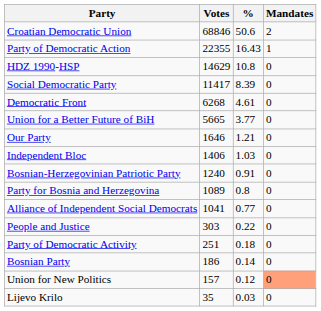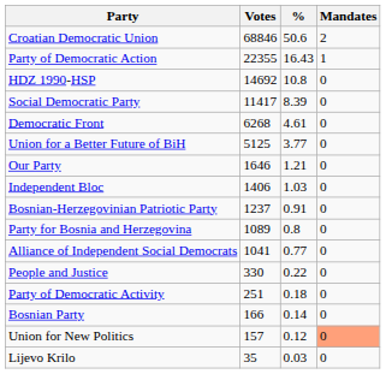 <table class="wikitable" style ="text-align: left">
 <tr>
 <th>Party</th>
 <th>Votes</th>
 <th>%</th>
 <th>Mandates</th>
 </tr>
 <tr>
 <td><a href='#'>Croatian Democratic Union</a></td>
 <td>68846</td>
 <td>50.6</td>
 <td>2</td>
 </tr>
 <tr>
 <td><a href='#'>Party of Democratic Action</a></td>
 <td>22355</td>
 <td>16.43</td>
 <td>1</td>
 </tr>
 <tr>
 <td><a href='#'>HDZ 1990</a>-<a href='#'>HSP</a></td>
-<td>14629</td>
+<td>14692</td>
 <td>10.8</td>
 <td>0</td>
 </tr>
 <tr>
 <td><a href='#'>Social Democratic Party</a></td>
 <td>11417</td>
 <td>8.39</td>
 <td>0</td>
 </tr>
 <tr>
 <td><a href='#'>Democratic Front</a></td>
 <td>6268</td>
 <td>4.61</td>
 <td>0</td>
 </tr>
 <tr>
 <td><a href='#'>Union for a Better Future of BiH</a></td>
-<td>5665</td>
+<td>5125</td>
 <td>3.77</td>
 <td>0</td>
 </tr>
 <tr>
 <td><a href='#'>Our Party</a></td>
 <td>1646</td>
 <td>1.21</td>
 <td>0</td>
 </tr>
 <tr>
 <td><a href='#'>Independent Bloc</a></td>
 <td>1406</td>
 <td>1.03</td>
 <td>0</td>
 </tr>
 <tr>
 <td><a href='#'>Bosnian-Herzegovinian Patriotic Party</a></td>
-<td>1240</td>
+<td>1237</td>
 <td>0.91</td>
 <td>0</td>
 </tr>
 <tr>
 <td><a href='#'>Party for Bosnia and Herzegovina</a></td>
 <td>1089</td>
 <td>0.8</td>
 <td>0</td>
 </tr>
 <tr>
 <td><a href='#'>Alliance of Independent Social Democrats</a></td>
 <td>1041</td>
 <td>0.77</td>
 <td>0</td>
 </tr>
 <tr>
 <td><a href='#'>People and Justice</a></td>
-<td>303</td>
+<td>330</td>
 <td>0.22</td>
 <td>0</td>
 </tr>
 <tr>
 <td><a href='#'>Party of Democratic Activity</a></td>
 <td>251</td>
 <td>0.18</td>
 <td>0</td>
 </tr>
 <tr>
 <td><a href='#'>Bosnian Party</a></td>
-<td>186</td>
+<td>166</td>
 <td>0.14</td>
 <td>0</td>
 </tr>
 <tr>
 <td>Union for New Politics</td>
 <td>157</td>
 <td>0.12</td>
 <td style="background: lightsalmon;">0</td>
 </tr>
 <tr>
 <td>Lijevo Krilo</td>
 <td>35</td>
 <td>0.03</td>
 <td>0</td>
 </tr>
 </table>
